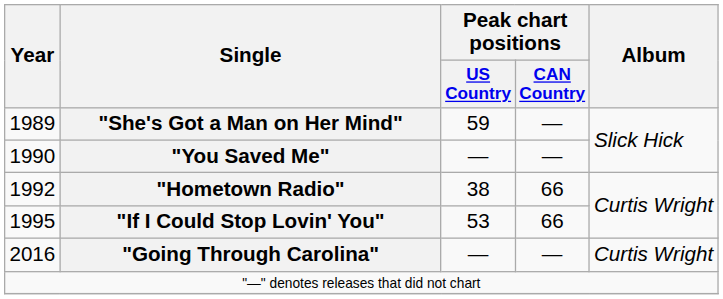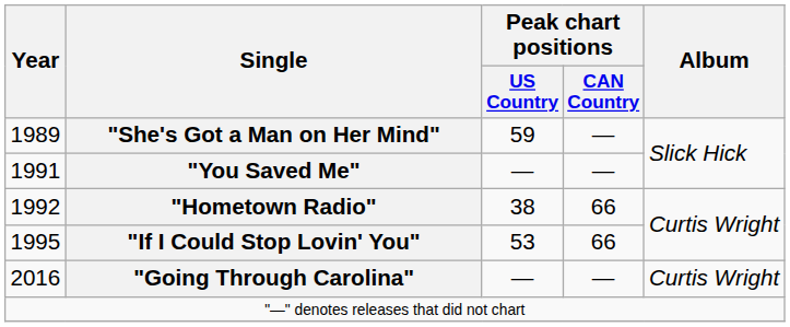 <table class="wikitable plainrowheaders" style="text-align:center;">
 <tr>
 <th rowspan="2">Year</th>
 <th rowspan="2" style="width:18em;">Single</th>
 <th colspan="2">Peak chart<br>positions</th>
 <th rowspan="2">Album</th>
 </tr>
 <tr style="font-size:smaller;">
 <th width="45"><a href='#'>US Country</a></th>
 <th width="45"><a href='#'>CAN Country</a></th>
 </tr>
 <tr>
 <td>1989</td>
 <th scope="row">"She's Got a Man on Her Mind"</th>
 <td>59</td>
 <td>—</td>
 <td align="left" rowspan="2"><em>Slick Hick</em> </td>
 </tr>
 <tr>
-<td>1990</td>
+<td>1991</td>
 <th scope="row">"You Saved Me"</th>
 <td>—</td>
 <td>—</td>
 </tr>
 <tr>
 <td>1992</td>
 <th scope="row">"Hometown Radio"</th>
 <td>38</td>
 <td>66</td>
 <td align="left" rowspan="2"><em>Curtis Wright</em> </td>
 </tr>
 <tr>
 <td>1995</td>
 <th scope="row">"If I Could Stop Lovin' You"</th>
 <td>53</td>
 <td>66</td>
 </tr>
 <tr>
 <td>2016</td>
 <th scope="row">"Going Through Carolina"</th>
 <td>—</td>
 <td>—</td>
 <td align="left"><em>Curtis Wright</em> </td>
 </tr>
 <tr>
 <td colspan="5" style="font-size:8pt">"—" denotes releases that did not chart</td>
 </tr>
 <tr>
 </tr>
 </table>
